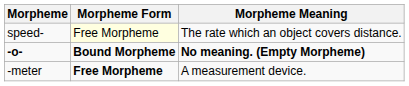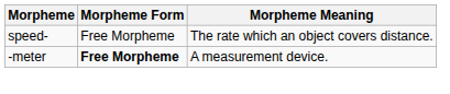 <table class="wikitable">
 <tr>
 <th>Morpheme</th>
 <th>Morpheme Form</th>
 <th>Morpheme Meaning</th>
 </tr>
 <tr>
 <td>speed-</td>
-<td style="background: lightyellow;">Free Morpheme</td>
+<td>Free Morpheme</td>
 <td>The rate which an object covers distance.</td>
-</tr>
-<tr>
-<td><strong>-o-</strong></td>
-<td><strong>Bound Morpheme</strong></td>
-<td><strong>No meaning.  (Empty Morpheme)</strong></td>
 </tr>
 <tr>
 <td>-meter</td>
 <td><strong>Free Morpheme</strong></td>
 <td>A measurement device.</td>
 </tr>
 </table>
